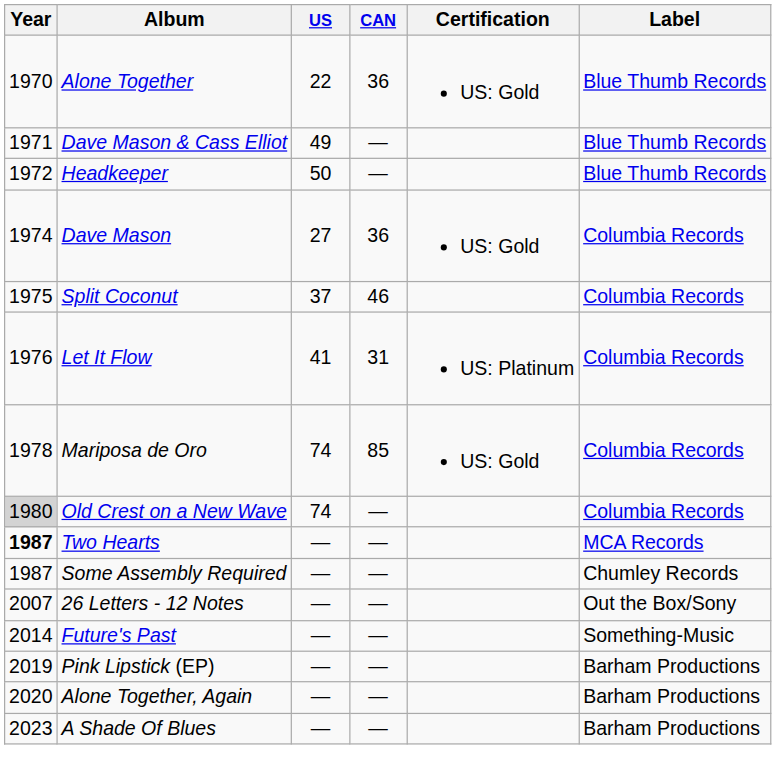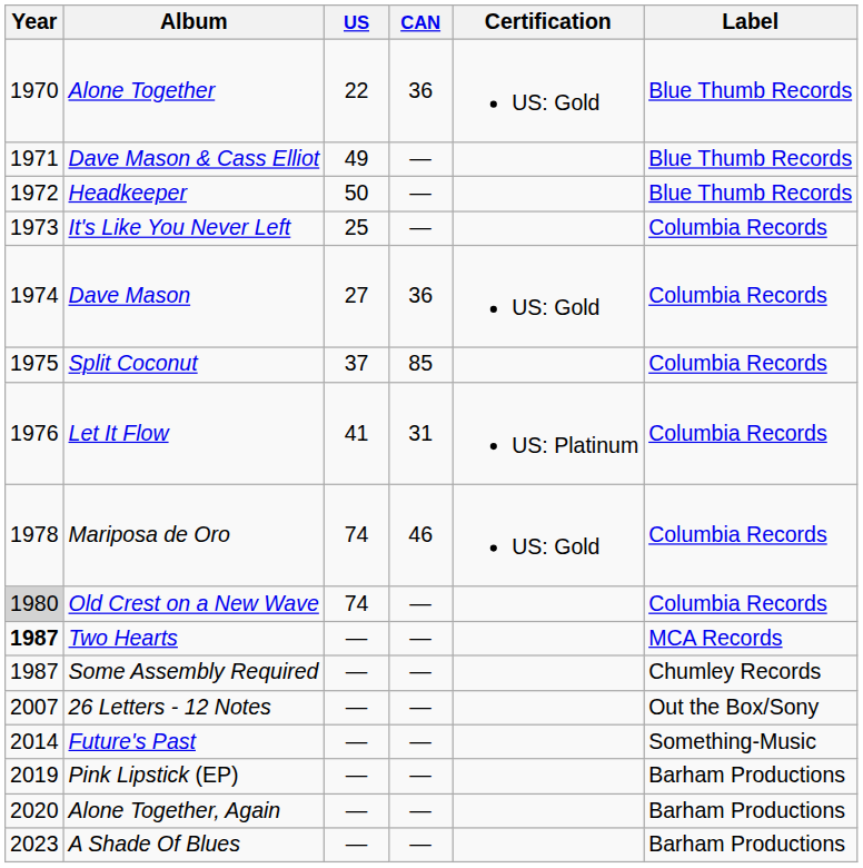 <table class="wikitable">
 <tr>
 <th scope="col">Year</th>
 <th scope="col">Album</th>
 <th style="width:3em;font-size:85%"><a href='#'>US</a></th>
 <th style="width:3em;font-size:85%"><a href='#'>CAN</a></th>
 <th scope="col">Certification</th>
 <th scope="col">Label</th>
 </tr>
 <tr>
 <td>1970</td>
 <td><em><a href='#'>Alone Together</a></em></td>
 <td align="center">22</td>
 <td align="center">36</td>
 <td><br><ul><li>US: Gold</li></ul></td>
 <td><a href='#'>Blue Thumb Records</a></td>
 </tr>
 <tr>
 <td>1971</td>
 <td><em><a href='#'>Dave Mason & Cass Elliot</a></em></td>
 <td align="center">49</td>
 <td align="center">—</td>
 <td></td>
 <td><a href='#'>Blue Thumb Records</a></td>
 </tr>
 <tr>
 <td>1972</td>
 <td><em><a href='#'>Headkeeper</a></em></td>
 <td align="center">50</td>
 <td align="center">—</td>
 <td></td>
 <td><a href='#'>Blue Thumb Records</a></td>
 </tr>
 <tr>
+<td>1973</td>
+<td><em><a href='#'>It's Like You Never Left</a></em></td>
+<td align="center">25</td>
+<td align="center">—</td>
+<td></td>
+<td><a href='#'>Columbia Records</a></td>
+</tr>
+<tr>
 <td>1974</td>
 <td><em><a href='#'>Dave Mason</a></em></td>
 <td align="center">27</td>
 <td align="center">36</td>
 <td><br><ul><li>US: Gold</li></ul></td>
 <td><a href='#'>Columbia Records</a></td>
 </tr>
 <tr>
 <td>1975</td>
 <td><em><a href='#'>Split Coconut</a></em></td>
 <td align="center">37</td>
-<td align="center">46</td>
+<td align="center">85</td>
 <td></td>
 <td><a href='#'>Columbia Records</a></td>
 </tr>
 <tr>
 <td>1976</td>
 <td><em><a href='#'>Let It Flow</a></em></td>
 <td align="center">41</td>
 <td align="center">31</td>
 <td><br><ul><li>US: Platinum</li></ul></td>
 <td><a href='#'>Columbia Records</a></td>
 </tr>
 <tr>
 <td>1978</td>
 <td><em>Mariposa de Oro</em></td>
 <td align="center">74</td>
-<td align="center">85</td>
+<td align="center">46</td>
 <td><br><ul><li>US: Gold</li></ul></td>
 <td><a href='#'>Columbia Records</a></td>
 </tr>
 <tr>
 <td style="background: lightgrey;">1980</td>
 <td><em><a href='#'>Old Crest on a New Wave</a></em></td>
 <td align="center">74</td>
 <td align="center">—</td>
 <td></td>
 <td><a href='#'>Columbia Records</a></td>
 </tr>
 <tr>
 <td><strong>1987</strong></td>
 <td><em><a href='#'>Two Hearts</a></em></td>
 <td align="center">—</td>
 <td align="center">—</td>
 <td></td>
 <td><a href='#'>MCA Records</a></td>
 </tr>
 <tr>
 <td>1987</td>
 <td><em>Some Assembly Required</em></td>
 <td align="center">—</td>
 <td align="center">—</td>
 <td></td>
 <td>Chumley Records</td>
 </tr>
 <tr>
 <td>2007</td>
 <td><em>26 Letters - 12 Notes</em></td>
 <td align="center">—</td>
 <td align="center">—</td>
 <td></td>
 <td>Out the Box/Sony</td>
 </tr>
 <tr>
 <td>2014</td>
 <td><em><a href='#'>Future's Past</a></em></td>
 <td align="center">—</td>
 <td align="center">—</td>
 <td></td>
 <td>Something-Music</td>
 </tr>
 <tr>
 <td>2019</td>
 <td><em>Pink Lipstick</em> (EP)</td>
 <td align="center">—</td>
 <td align="center">—</td>
 <td></td>
 <td>Barham Productions</td>
 </tr>
 <tr>
 <td>2020</td>
 <td><em>Alone Together, Again</em></td>
 <td align="center">—</td>
 <td align="center">—</td>
 <td></td>
 <td>Barham Productions</td>
 </tr>
 <tr>
 <td>2023</td>
 <td><em>A Shade Of Blues</em></td>
 <td align="center">—</td>
 <td align="center">—</td>
 <td></td>
 <td>Barham Productions</td>
 </tr>
 </table>
